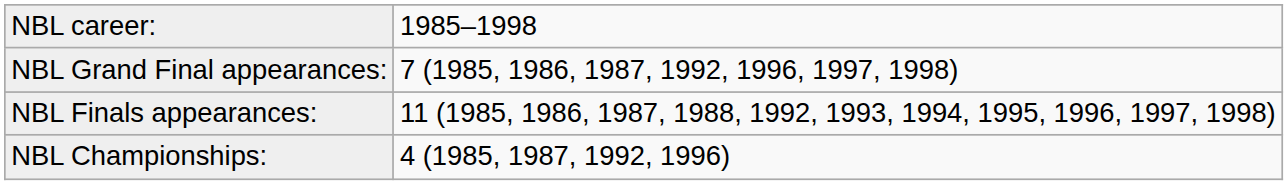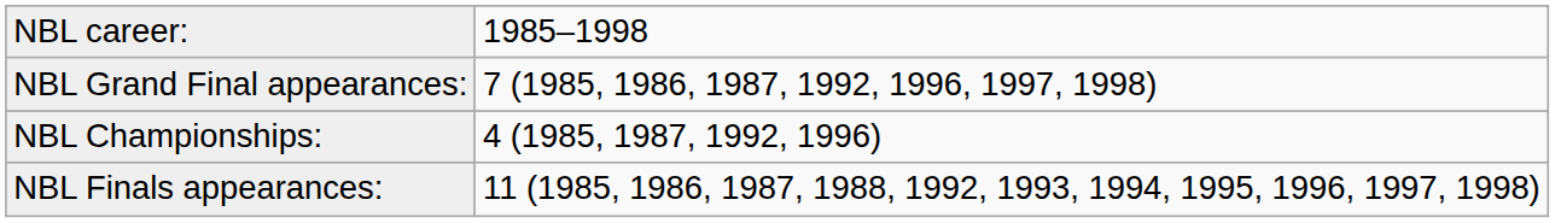 <table class="wikitable">
 <tr align=left>
 <td style="background:#efefef;">NBL career:</td>
 <td>1985–1998</td>
 </tr>
 <tr align=left>
 <td style="background:#efefef;">NBL Grand Final appearances:</td>
 <td>7 (1985, 1986, 1987, 1992, 1996, 1997, 1998)</td>
 </tr>
 <tr align=left>
+<td style="background:#efefef;">NBL Championships:</td>
+<td>4 (1985, 1987, 1992, 1996)</td>
+</tr>
+<tr align=left>
 <td style="background:#efefef;">NBL Finals appearances:</td>
 <td>11 (1985, 1986, 1987, 1988, 1992, 1993, 1994, 1995, 1996, 1997, 1998)</td>
 </tr>
-<tr align=left>
-<td style="background:#efefef;">NBL Championships:</td>
-<td>4 (1985, 1987, 1992, 1996)</td>
-</tr>
 </table>
